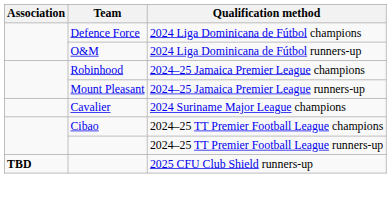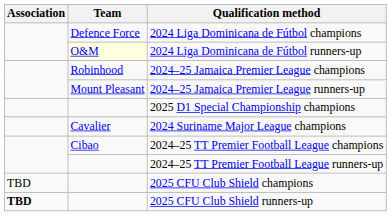 <table class="wikitable">
 <tr>
 <th>Association</th>
 <th>Team</th>
 <th>Qualification method</th>
 </tr>
 <tr>
 <td rowspan=2><br></td>
 <td><a href='#'>Defence Force</a></td>
 <td><a href='#'>2024 Liga Dominicana de Fútbol</a> champions</td>
 </tr>
 <tr>
-<td><a href='#'>O&M</a></td>
+<td style="background: lightyellow;"><a href='#'>O&M</a></td>
 <td><a href='#'>2024 Liga Dominicana de Fútbol</a> runners-up</td>
 </tr>
 <tr>
 <td rowspan=2><br></td>
 <td><a href='#'>Robinhood</a></td>
 <td><a href='#'>2024–25 Jamaica Premier League</a> champions</td>
 </tr>
 <tr>
 <td><a href='#'>Mount Pleasant</a></td>
 <td><a href='#'>2024–25 Jamaica Premier League</a> runners-up</td>
+</tr>
+<tr>
+<td><br></td>
+<td></td>
+<td>2025 <a href='#'>D1 Special Championship</a> champions</td>
 </tr>
 <tr>
 <td><br></td>
 <td><a href='#'>Cavalier</a></td>
 <td><a href='#'>2024 Suriname Major League</a> champions</td>
 </tr>
 <tr>
 <td rowspan=2><br></td>
 <td><a href='#'>Cibao</a></td>
 <td>2024–25 <a href='#'>TT Premier Football League</a> champions</td>
 </tr>
 <tr>
 <td></td>
 <td>2024–25 <a href='#'>TT Premier Football League</a> runners-up</td>
 </tr>
 <tr>
+<td>TBD</td>
+<td></td>
+<td><a href='#'>2025 CFU Club Shield</a> champions</td>
+</tr>
+<tr>
 <td><strong>TBD</strong></td>
 <td></td>
 <td><a href='#'>2025 CFU Club Shield</a> runners-up</td>
 </tr>
 </table>
